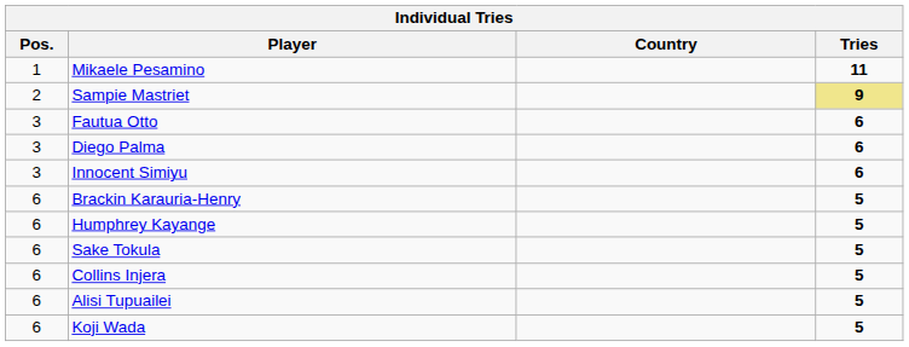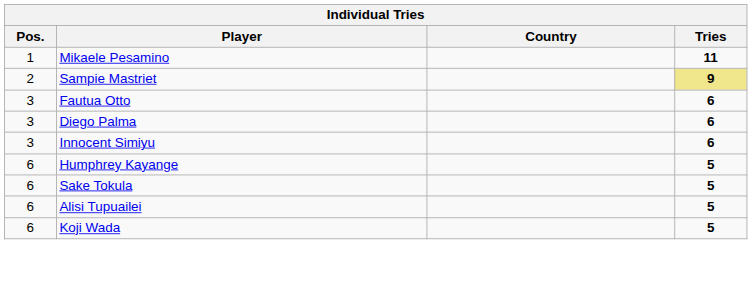 <table class="wikitable" style="font-size:100%; width: 70%; text-align: centre">
 <tr bgcolor="#efefef">
 <th colspan=4 style="border-right:0px;";>Individual Tries</th>
 </tr>
 <tr bgcolor="#efefef">
 <th width=1%>Pos.</th>
 <th width=15%>Player</th>
 <th width=10%>Country</th>
 <th width=2%>Tries</th>
 </tr>
 <tr>
 <td align=center>1</td>
 <td align=left><a href='#'>Mikaele Pesamino</a></td>
 <td align=left></td>
 <td align=center><strong>11</strong></td>
 </tr>
 <tr>
 <td align=center>2</td>
 <td align=left><a href='#'>Sampie Mastriet</a></td>
 <td align=left></td>
 <td align=center style="background: khaki;"><strong>9</strong></td>
 </tr>
 <tr>
 <td align=center>3</td>
 <td align=left><a href='#'>Fautua Otto</a></td>
 <td align=left></td>
 <td align=center><strong>6</strong></td>
 </tr>
 <tr>
 <td align=center>3</td>
 <td align=left><a href='#'>Diego Palma</a></td>
 <td align=left></td>
 <td align=center><strong>6</strong></td>
 </tr>
 <tr>
 <td align=center>3</td>
 <td align=left><a href='#'>Innocent Simiyu</a></td>
 <td align=left></td>
 <td align=center><strong>6</strong></td>
 </tr>
 <tr>
 <td align=center>6</td>
-<td align=left><a href='#'>Brackin Karauria-Henry</a></td>
-<td align=left></td>
-<td align=center><strong>5</strong></td>
-</tr>
-<tr>
-<td align=center>6</td>
 <td align=left><a href='#'>Humphrey Kayange</a></td>
 <td align=left></td>
 <td align=center><strong>5</strong></td>
 </tr>
 <tr>
 <td align=center>6</td>
 <td align=left><a href='#'>Sake Tokula</a></td>
-<td align=left></td>
-<td align=center><strong>5</strong></td>
-</tr>
-<tr>
-<td align=center>6</td>
-<td align=left><a href='#'>Collins Injera</a></td>
 <td align=left></td>
 <td align=center><strong>5</strong></td>
 </tr>
 <tr>
 <td align=center>6</td>
 <td align=left><a href='#'>Alisi Tupuailei</a></td>
 <td align=left></td>
 <td align=center><strong>5</strong></td>
 </tr>
 <tr>
 <td align=center>6</td>
 <td align=left><a href='#'>Koji Wada</a></td>
 <td align=left></td>
 <td align=center><strong>5</strong></td>
 </tr>
 </table>
